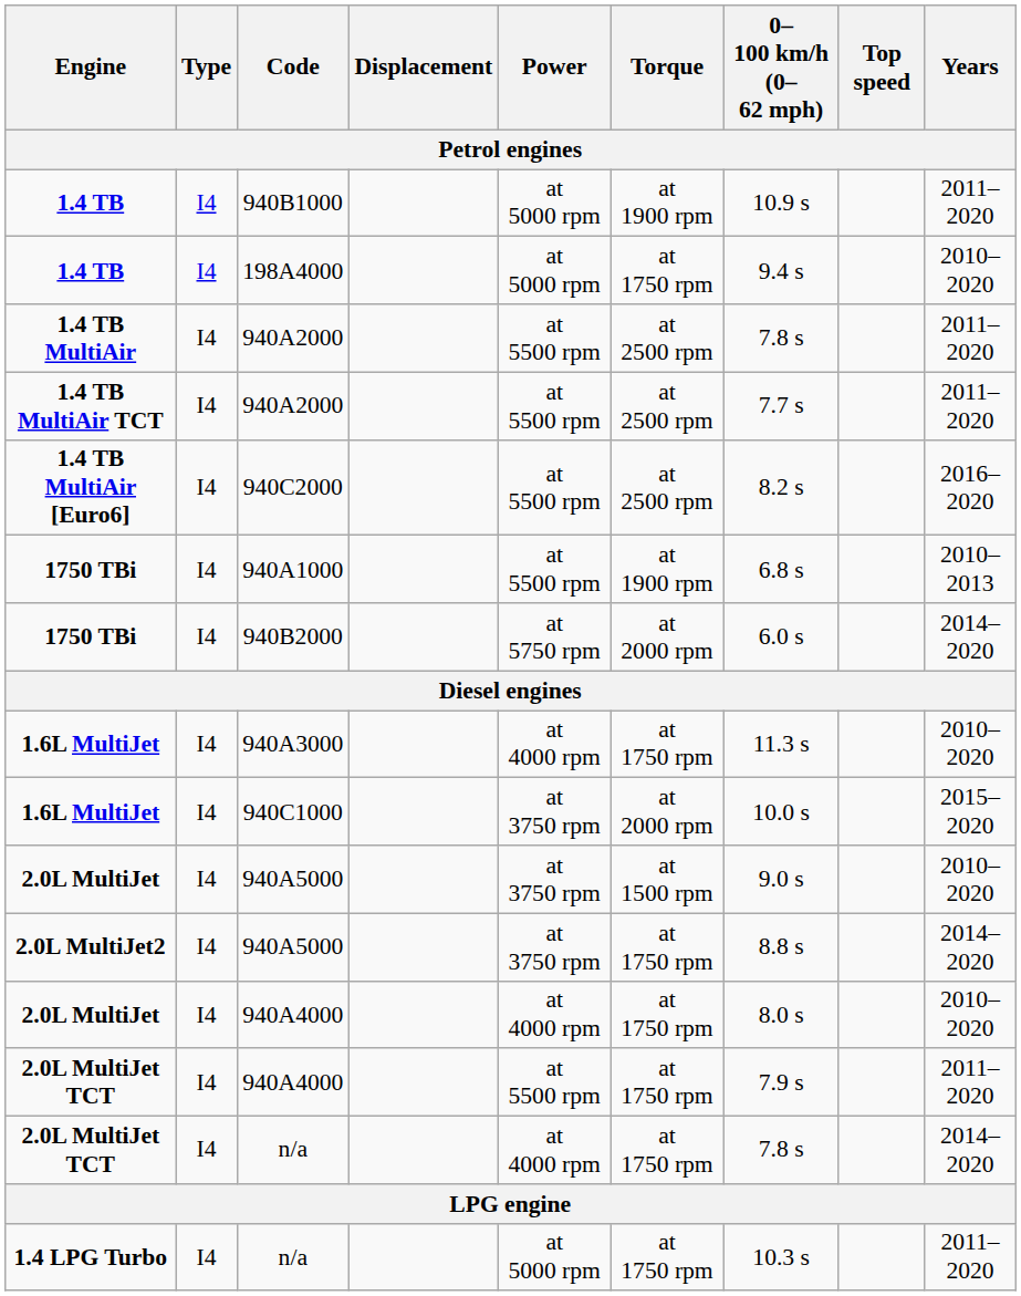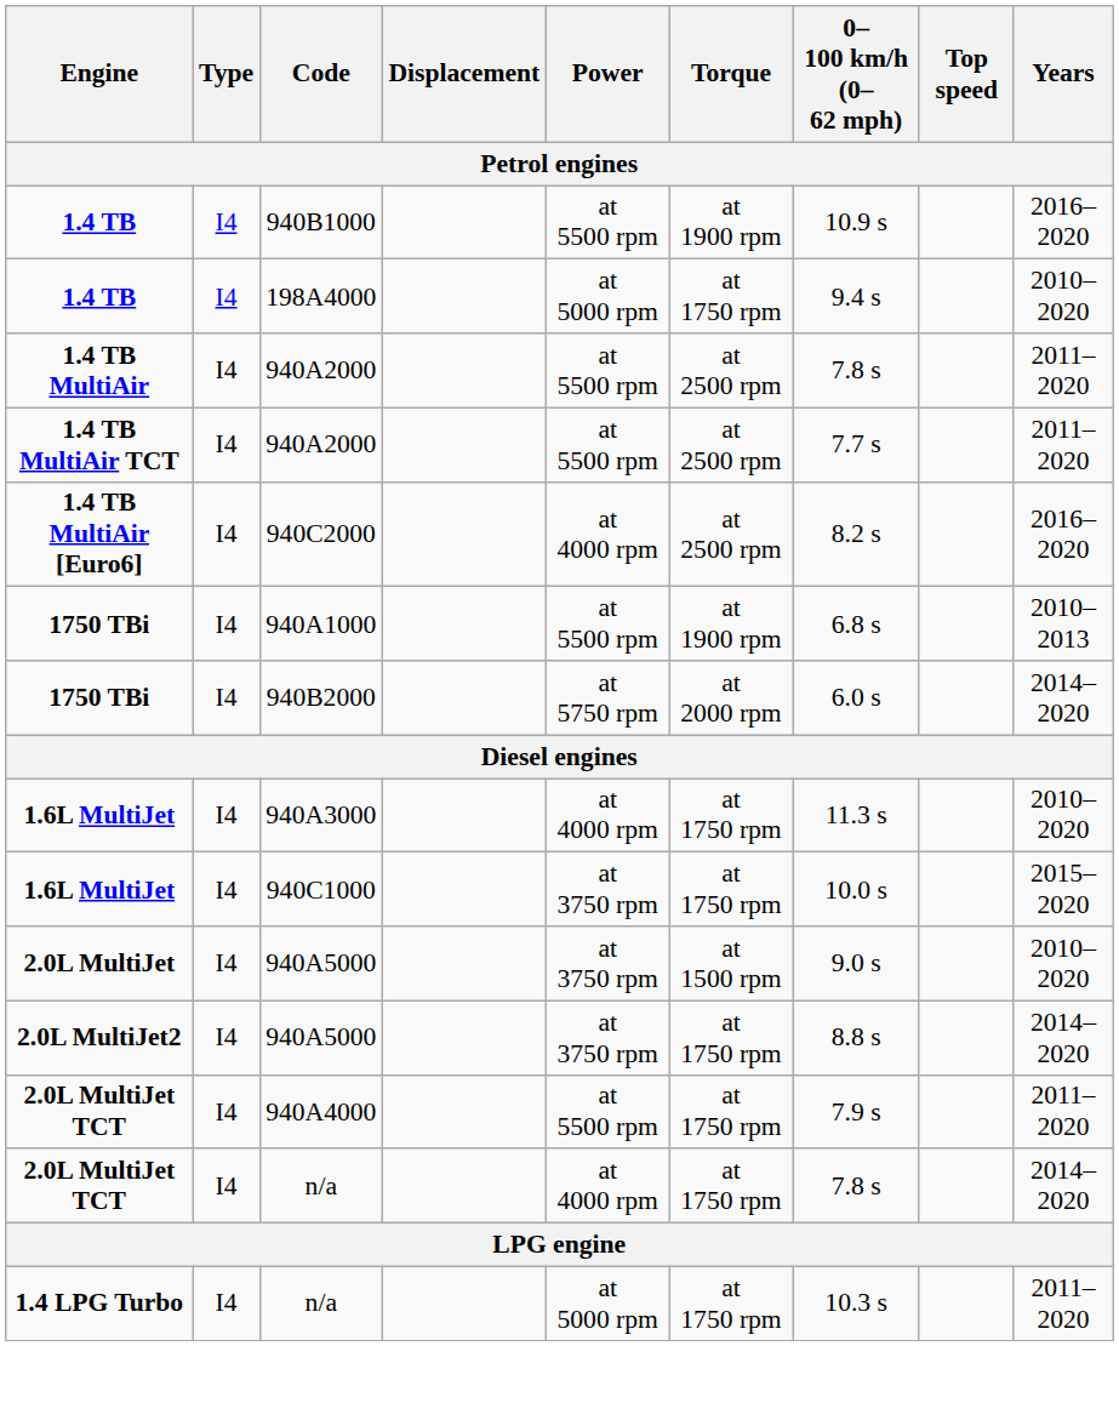 <table class="wikitable" style="text-align:center; font-size:90%;">
 <tr>
 <th>Engine</th>
 <th>Type</th>
 <th>Code</th>
 <th>Displacement</th>
 <th>Power</th>
 <th>Torque</th>
 <th>0–100 km/h<br>(0–62 mph)</th>
 <th>Top speed</th>
 <th>Years</th>
 </tr>
 <tr>
 <th colspan="9">Petrol engines</th>
 </tr>
 <tr>
 <td><strong><a href='#'>1.4 TB</a></strong></td>
 <td><a href='#'>I4</a></td>
 <td>940B1000</td>
 <td></td>
-<td> at 5000 rpm</td>
+<td> at 5500 rpm</td>
 <td> at 1900 rpm</td>
 <td>10.9 s</td>
 <td></td>
-<td>2011–2020</td>
+<td>2016–2020</td>
 </tr>
 <tr>
 <td><strong><a href='#'>1.4 TB</a></strong></td>
 <td><a href='#'>I4</a></td>
 <td>198A4000</td>
 <td></td>
 <td> at 5000 rpm</td>
 <td> at 1750 rpm</td>
 <td>9.4 s</td>
 <td></td>
 <td>2010–2020</td>
 </tr>
 <tr>
 <td><strong>1.4 TB <a href='#'>MultiAir</a></strong></td>
 <td>I4</td>
 <td>940A2000</td>
 <td></td>
 <td> at 5500 rpm</td>
 <td> at 2500 rpm</td>
 <td>7.8 s</td>
 <td></td>
 <td>2011–2020</td>
 </tr>
 <tr>
 <td><strong>1.4 TB <a href='#'>MultiAir</a> TCT</strong></td>
 <td>I4</td>
 <td>940A2000</td>
 <td></td>
 <td> at 5500 rpm</td>
 <td> at 2500 rpm</td>
 <td>7.7 s</td>
 <td></td>
 <td>2011–2020</td>
 </tr>
 <tr>
 <td><strong>1.4 TB <a href='#'>MultiAir</a> [Euro6]</strong></td>
 <td>I4</td>
 <td>940C2000</td>
 <td></td>
-<td> at 5500 rpm</td>
+<td> at 4000 rpm</td>
 <td> at 2500 rpm</td>
 <td>8.2 s</td>
 <td></td>
 <td>2016–2020</td>
 </tr>
 <tr>
 <td><strong>1750 TBi</strong></td>
 <td>I4</td>
 <td>940A1000</td>
 <td></td>
 <td> at 5500 rpm</td>
 <td> at 1900 rpm</td>
 <td>6.8 s</td>
 <td></td>
 <td>2010–2013</td>
 </tr>
 <tr>
 <td><strong>1750 TBi</strong></td>
 <td>I4</td>
 <td>940B2000</td>
 <td></td>
 <td> at 5750 rpm</td>
 <td> at 2000 rpm</td>
 <td>6.0 s</td>
 <td></td>
 <td>2014–2020</td>
 </tr>
 <tr>
 <th colspan="9">Diesel engines</th>
 </tr>
 <tr>
 <td><strong>1.6L <a href='#'>MultiJet</a></strong></td>
 <td>I4</td>
 <td>940A3000</td>
 <td></td>
 <td> at 4000 rpm</td>
 <td> at 1750 rpm</td>
 <td>11.3 s</td>
 <td></td>
 <td>2010–2020</td>
 </tr>
 <tr>
 <td><strong>1.6L <a href='#'>MultiJet</a></strong></td>
 <td>I4</td>
 <td>940C1000</td>
 <td></td>
 <td> at 3750 rpm</td>
-<td> at 2000 rpm</td>
+<td> at 1750 rpm</td>
 <td>10.0 s</td>
 <td></td>
 <td>2015–2020</td>
 </tr>
 <tr>
 <td><strong>2.0L MultiJet</strong></td>
 <td>I4</td>
 <td>940A5000</td>
 <td></td>
 <td> at 3750 rpm</td>
 <td> at 1500 rpm</td>
 <td>9.0 s</td>
 <td></td>
 <td>2010–2020</td>
 </tr>
 <tr>
 <td><strong>2.0L MultiJet2</strong></td>
 <td>I4</td>
 <td>940A5000</td>
 <td></td>
 <td> at 3750 rpm</td>
 <td> at 1750 rpm</td>
 <td>8.8 s</td>
 <td></td>
 <td>2014–2020</td>
-</tr>
-<tr>
-<td><strong>2.0L MultiJet</strong></td>
-<td>I4</td>
-<td>940A4000</td>
-<td></td>
-<td> at 4000 rpm</td>
-<td> at 1750 rpm</td>
-<td>8.0 s</td>
-<td></td>
-<td>2010–2020</td>
 </tr>
 <tr>
 <td><strong>2.0L MultiJet TCT</strong></td>
 <td>I4</td>
 <td>940A4000</td>
 <td></td>
 <td> at 5500 rpm</td>
 <td> at 1750 rpm</td>
 <td>7.9 s</td>
 <td></td>
 <td>2011–2020</td>
 </tr>
 <tr>
 <td><strong>2.0L MultiJet TCT</strong></td>
 <td>I4</td>
 <td>n/a</td>
 <td></td>
 <td> at 4000 rpm</td>
 <td> at 1750 rpm</td>
 <td>7.8 s</td>
 <td></td>
 <td>2014–2020</td>
 </tr>
 <tr>
 <th colspan="9">LPG engine</th>
 </tr>
 <tr>
 <td><strong>1.4 LPG Turbo</strong></td>
 <td>I4</td>
 <td>n/a</td>
 <td></td>
 <td> at 5000 rpm</td>
 <td> at 1750 rpm</td>
 <td>10.3 s</td>
 <td></td>
 <td>2011–2020</td>
 </tr>
 </table>
